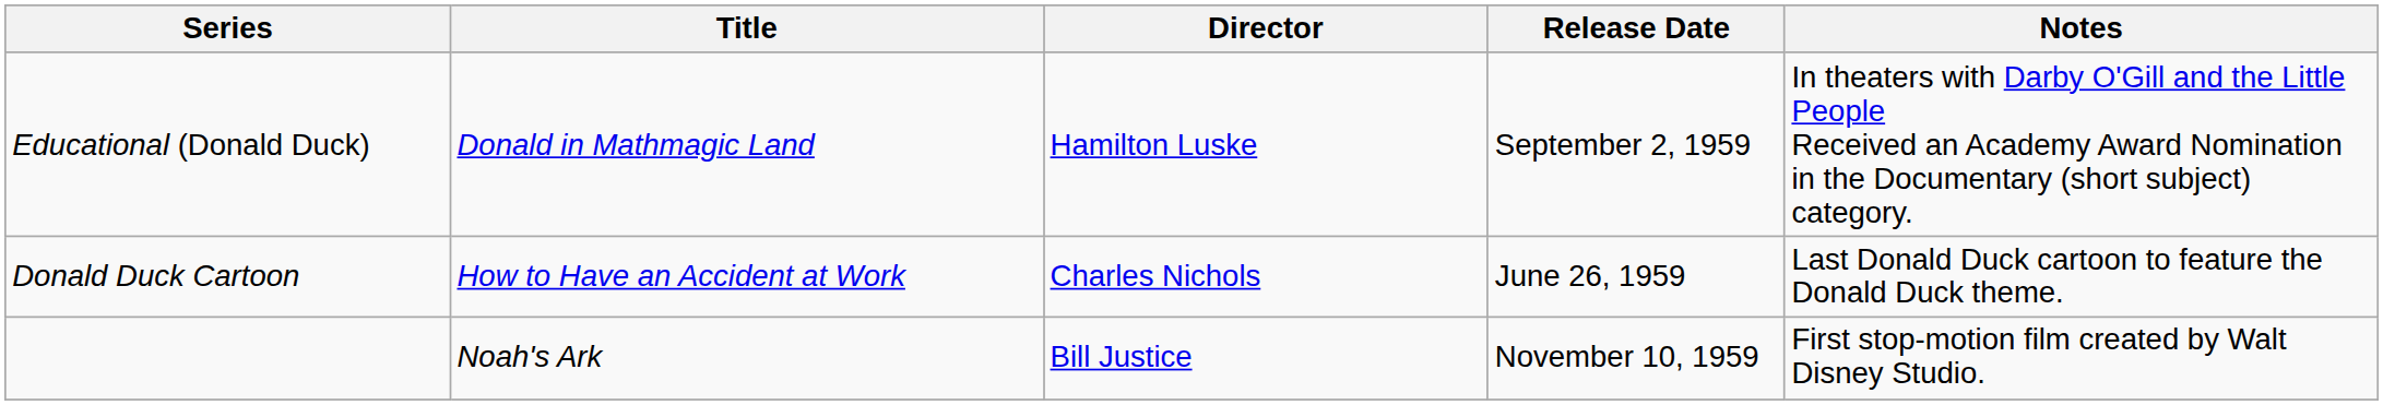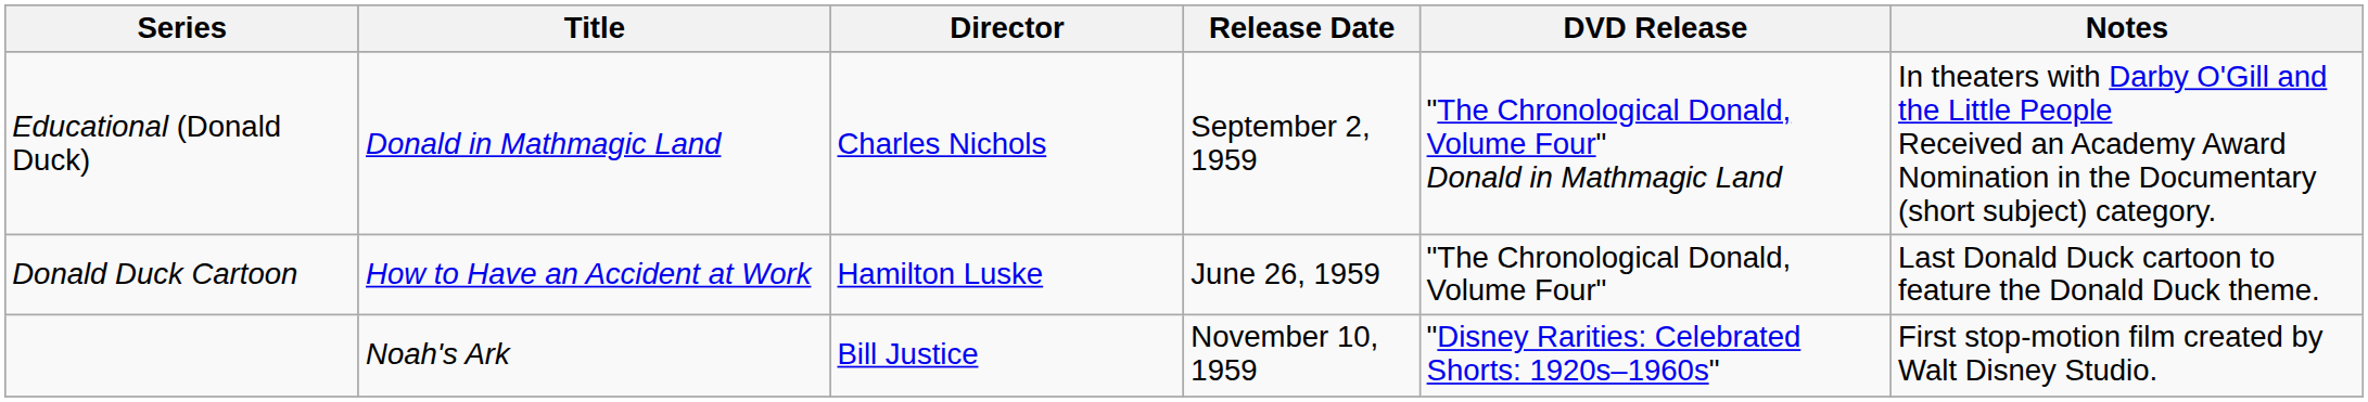 <table class="wikitable" style="width:100%;">
 <tr>
 <th style="width:15%;">Series</th>
 <th style="width:20%;">Title</th>
 <th style="width:15%;">Director</th>
 <th style="width:10%;">Release Date</th>
+<th style="width:20%;">DVD Release</th>
 <th style="width:20%;">Notes</th>
 </tr>
 <tr>
 <td><em>Educational</em> (Donald Duck)</td>
 <td><em><a href='#'>Donald in Mathmagic Land</a></em></td>
-<td><a href='#'>Hamilton Luske</a></td>
+<td><a href='#'>Charles Nichols</a></td>
 <td>September 2, 1959</td>
+<td>"<a href='#'>The Chronological Donald, Volume Four</a>"<br><em>Donald in Mathmagic Land</em></td>
 <td>In theaters with <a href='#'>Darby O'Gill and the Little People</a><br>Received an Academy Award Nomination in the Documentary (short subject) category.</td>
 </tr>
 <tr>
 <td><em>Donald Duck Cartoon</em></td>
 <td><em><a href='#'>How to Have an Accident at Work</a></em></td>
-<td><a href='#'>Charles Nichols</a></td>
+<td><a href='#'>Hamilton Luske</a></td>
 <td>June 26, 1959</td>
+<td>"The Chronological Donald, Volume Four"</td>
 <td>Last Donald Duck cartoon to feature the Donald Duck theme.</td>
 </tr>
 <tr>
 <td></td>
 <td><em>Noah's Ark</em> </td>
 <td><a href='#'>Bill Justice</a></td>
 <td>November 10, 1959</td>
+<td>"<a href='#'>Disney Rarities: Celebrated Shorts: 1920s–1960s</a>"</td>
 <td>First stop-motion film created by Walt Disney Studio.</td>
 </tr>
 </table>
